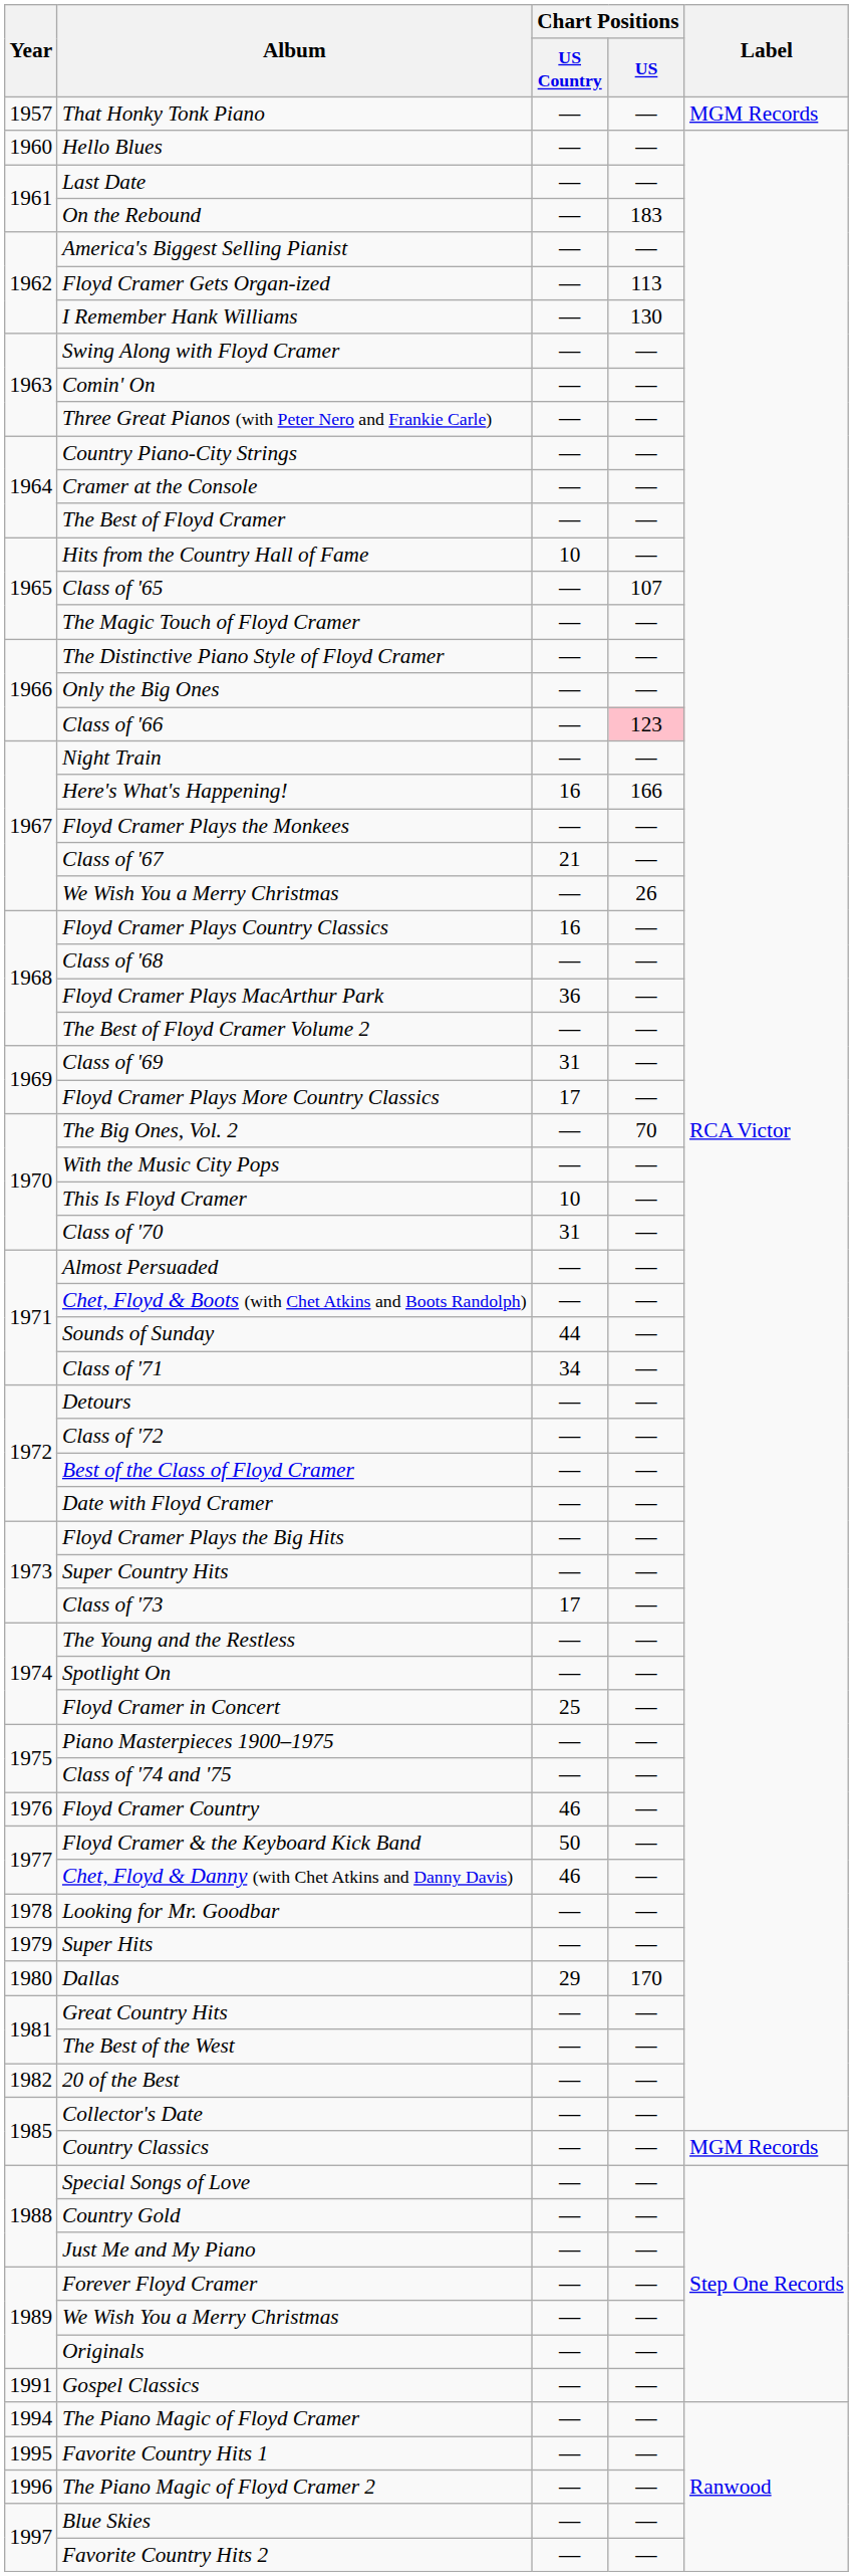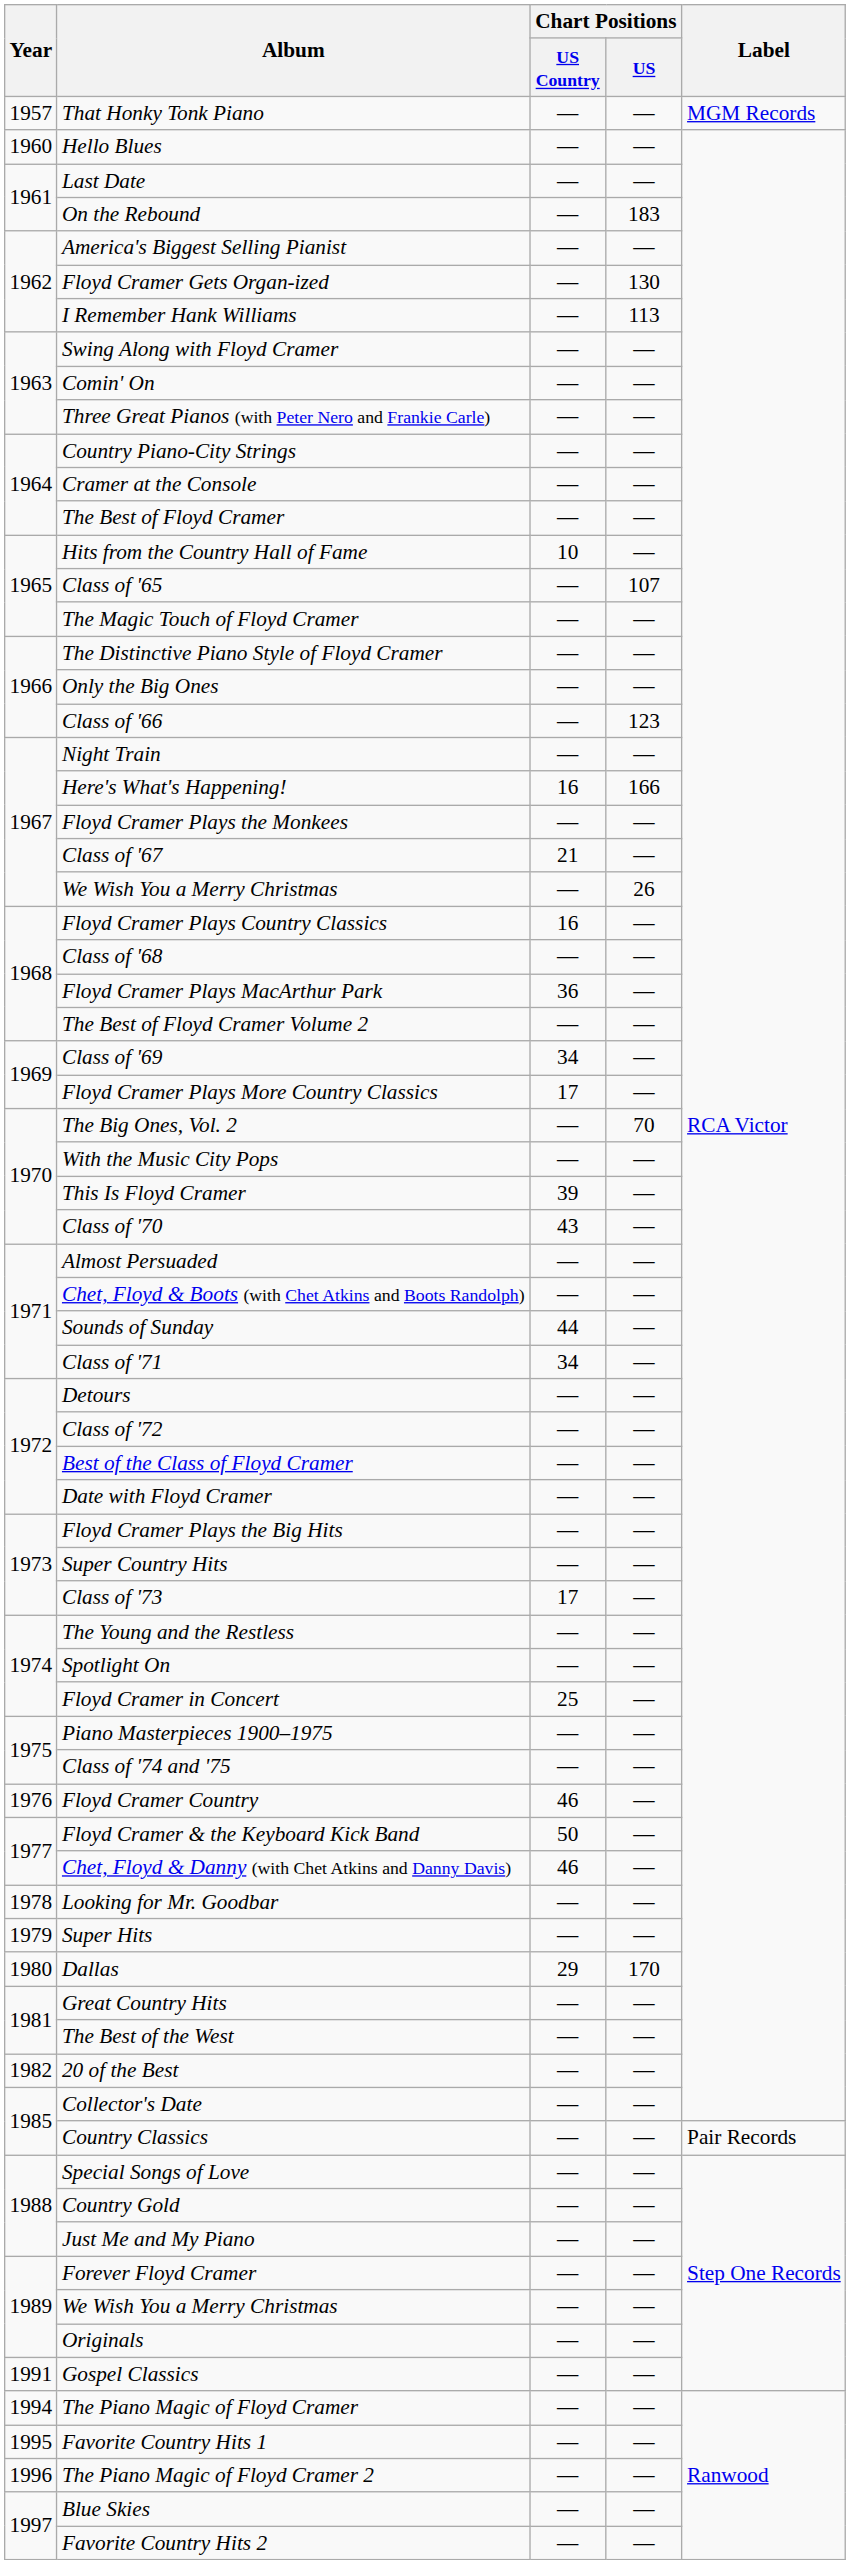 <table class="wikitable">
 <tr>
 <th rowspan="2">Year</th>
 <th rowspan="2">Album</th>
 <th colspan="2">Chart Positions</th>
 <th rowspan="2">Label</th>
 </tr>
 <tr>
 <th style="width:50px;"><small><a href='#'>US Country</a></small></th>
 <th style="width:50px;"><small><a href='#'>US</a></small></th>
 </tr>
 <tr>
 <td>1957</td>
 <td><em>That Honky Tonk Piano</em></td>
 <td style="text-align:center;">—</td>
 <td style="text-align:center;">—</td>
 <td><a href='#'>MGM Records</a></td>
 </tr>
 <tr>
 <td>1960</td>
 <td><em>Hello Blues</em></td>
 <td style="text-align:center;">—</td>
 <td style="text-align:center;">—</td>
 <td rowspan="59"><a href='#'>RCA Victor</a></td>
 </tr>
 <tr>
 <td rowspan="2">1961</td>
 <td><em>Last Date</em></td>
 <td style="text-align:center;">—</td>
 <td style="text-align:center;">—</td>
 </tr>
 <tr>
 <td><em>On the Rebound</em></td>
 <td style="text-align:center;">—</td>
 <td style="text-align:center;">183</td>
 </tr>
 <tr>
 <td rowspan="3">1962</td>
 <td><em>America's Biggest Selling Pianist</em></td>
 <td style="text-align:center;">—</td>
 <td style="text-align:center;">—</td>
 </tr>
 <tr>
 <td><em>Floyd Cramer Gets Organ-ized</em></td>
 <td style="text-align:center;">—</td>
-<td style="text-align:center;">113</td>
+<td style="text-align:center;">130</td>
 </tr>
 <tr>
 <td><em>I Remember Hank Williams</em></td>
 <td style="text-align:center;">—</td>
-<td style="text-align:center;">130</td>
+<td style="text-align:center;">113</td>
 </tr>
 <tr>
 <td rowspan="3">1963</td>
 <td><em>Swing Along with Floyd Cramer</em></td>
 <td style="text-align:center;">—</td>
 <td style="text-align:center;">—</td>
 </tr>
 <tr>
 <td><em>Comin' On</em></td>
 <td style="text-align:center;">—</td>
 <td style="text-align:center;">—</td>
 </tr>
 <tr>
 <td><em>Three Great Pianos</em> <small>(with <a href='#'>Peter Nero</a> and <a href='#'>Frankie Carle</a>)</small></td>
 <td style="text-align:center;">—</td>
 <td style="text-align:center;">—</td>
 </tr>
 <tr>
 <td rowspan="3">1964</td>
 <td><em>Country Piano-City Strings</em></td>
 <td style="text-align:center;">—</td>
 <td style="text-align:center;">—</td>
 </tr>
 <tr>
 <td><em>Cramer at the Console</em></td>
 <td style="text-align:center;">—</td>
 <td style="text-align:center;">—</td>
 </tr>
 <tr>
 <td><em>The Best of Floyd Cramer</em></td>
 <td style="text-align:center;">—</td>
 <td style="text-align:center;">—</td>
 </tr>
 <tr>
 <td rowspan="3">1965</td>
 <td><em>Hits from the Country Hall of Fame</em></td>
 <td style="text-align:center;">10</td>
 <td style="text-align:center;">—</td>
 </tr>
 <tr>
 <td><em>Class of '65</em></td>
 <td style="text-align:center;">—</td>
 <td style="text-align:center;">107</td>
 </tr>
 <tr>
 <td><em>The Magic Touch of Floyd Cramer</em></td>
 <td style="text-align:center;">—</td>
 <td style="text-align:center;">—</td>
 </tr>
 <tr>
 <td rowspan="3">1966</td>
 <td><em>The Distinctive Piano Style of Floyd Cramer</em></td>
 <td style="text-align:center;">—</td>
 <td style="text-align:center;">—</td>
 </tr>
 <tr>
 <td><em>Only the Big Ones</em></td>
 <td style="text-align:center;">—</td>
 <td style="text-align:center;">—</td>
 </tr>
 <tr>
 <td><em>Class of '66</em></td>
 <td style="text-align:center;">—</td>
-<td style="background: pink; text-align:center;">123</td>
+<td style="text-align:center;">123</td>
 </tr>
 <tr>
 <td rowspan="5">1967</td>
 <td><em>Night Train</em></td>
 <td style="text-align:center;">—</td>
 <td style="text-align:center;">—</td>
 </tr>
 <tr>
 <td><em>Here's What's Happening!</em></td>
 <td style="text-align:center;">16</td>
 <td style="text-align:center;">166</td>
 </tr>
 <tr>
 <td><em>Floyd Cramer Plays the Monkees</em></td>
 <td style="text-align:center;">—</td>
 <td style="text-align:center;">—</td>
 </tr>
 <tr>
 <td><em>Class of '67</em></td>
 <td style="text-align:center;">21</td>
 <td style="text-align:center;">—</td>
 </tr>
 <tr>
 <td><em>We Wish You a Merry Christmas</em></td>
 <td style="text-align:center;">—</td>
 <td style="text-align:center;">26</td>
 </tr>
 <tr>
 <td rowspan="4">1968</td>
 <td><em>Floyd Cramer Plays Country Classics</em></td>
 <td style="text-align:center;">16</td>
 <td style="text-align:center;">—</td>
 </tr>
 <tr>
 <td><em>Class of '68</em></td>
 <td style="text-align:center;">—</td>
 <td style="text-align:center;">—</td>
 </tr>
 <tr>
 <td><em>Floyd Cramer Plays MacArthur Park</em></td>
 <td style="text-align:center;">36</td>
 <td style="text-align:center;">—</td>
 </tr>
 <tr>
 <td><em>The Best of Floyd Cramer Volume 2</em></td>
 <td style="text-align:center;">—</td>
 <td style="text-align:center;">—</td>
 </tr>
 <tr>
 <td rowspan="2">1969</td>
 <td><em>Class of '69</em></td>
-<td style="text-align:center;">31</td>
+<td style="text-align:center;">34</td>
 <td style="text-align:center;">—</td>
 </tr>
 <tr>
 <td><em>Floyd Cramer Plays More Country Classics</em></td>
 <td style="text-align:center;">17</td>
 <td style="text-align:center;">—</td>
 </tr>
 <tr>
 <td rowspan="4">1970</td>
 <td><em>The Big Ones, Vol. 2</em></td>
 <td style="text-align:center;">—</td>
 <td style="text-align:center;">70</td>
 </tr>
 <tr>
 <td><em>With the Music City Pops</em></td>
 <td style="text-align:center;">—</td>
 <td style="text-align:center;">—</td>
 </tr>
 <tr>
 <td><em>This Is Floyd Cramer</em></td>
-<td style="text-align:center;">10</td>
+<td style="text-align:center;">39</td>
 <td style="text-align:center;">—</td>
 </tr>
 <tr>
 <td><em>Class of '70</em></td>
-<td style="text-align:center;">31</td>
+<td style="text-align:center;">43</td>
 <td style="text-align:center;">—</td>
 </tr>
 <tr>
 <td rowspan="4">1971</td>
 <td><em>Almost Persuaded</em></td>
 <td style="text-align:center;">—</td>
 <td style="text-align:center;">—</td>
 </tr>
 <tr>
 <td><em><a href='#'>Chet, Floyd & Boots</a></em> <small>(with <a href='#'>Chet Atkins</a> and <a href='#'>Boots Randolph</a>)</small></td>
 <td style="text-align:center;">—</td>
 <td style="text-align:center;">—</td>
 </tr>
 <tr>
 <td><em>Sounds of Sunday</em></td>
 <td style="text-align:center;">44</td>
 <td style="text-align:center;">—</td>
 </tr>
 <tr>
 <td><em>Class of '71</em></td>
 <td style="text-align:center;">34</td>
 <td style="text-align:center;">—</td>
 </tr>
 <tr>
 <td rowspan="4">1972</td>
 <td><em>Detours</em></td>
 <td style="text-align:center;">—</td>
 <td style="text-align:center;">—</td>
 </tr>
 <tr>
 <td><em>Class of '72</em></td>
 <td style="text-align:center;">—</td>
 <td style="text-align:center;">—</td>
 </tr>
 <tr>
 <td><em><a href='#'>Best of the Class of Floyd Cramer</a></em></td>
 <td style="text-align:center;">—</td>
 <td style="text-align:center;">—</td>
 </tr>
 <tr>
 <td><em>Date with Floyd Cramer</em></td>
 <td style="text-align:center;">—</td>
 <td style="text-align:center;">—</td>
 </tr>
 <tr>
 <td rowspan="3">1973</td>
 <td><em>Floyd Cramer Plays the Big Hits</em></td>
 <td style="text-align:center;">—</td>
 <td style="text-align:center;">—</td>
 </tr>
 <tr>
 <td><em>Super Country Hits</em></td>
 <td style="text-align:center;">—</td>
 <td style="text-align:center;">—</td>
 </tr>
 <tr>
 <td><em>Class of '73</em></td>
 <td style="text-align:center;">17</td>
 <td style="text-align:center;">—</td>
 </tr>
 <tr>
 <td rowspan="3">1974</td>
 <td><em>The Young and the Restless</em></td>
 <td style="text-align:center;">—</td>
 <td style="text-align:center;">—</td>
 </tr>
 <tr>
 <td><em>Spotlight On</em></td>
 <td style="text-align:center;">—</td>
 <td style="text-align:center;">—</td>
 </tr>
 <tr>
 <td><em>Floyd Cramer in Concert</em></td>
 <td style="text-align:center;">25</td>
 <td style="text-align:center;">—</td>
 </tr>
 <tr>
 <td rowspan="2">1975</td>
 <td><em>Piano Masterpieces 1900–1975</em></td>
 <td style="text-align:center;">—</td>
 <td style="text-align:center;">—</td>
 </tr>
 <tr>
 <td><em>Class of '74 and '75</em></td>
 <td style="text-align:center;">—</td>
 <td style="text-align:center;">—</td>
 </tr>
 <tr>
 <td>1976</td>
 <td><em>Floyd Cramer Country</em></td>
 <td style="text-align:center;">46</td>
 <td style="text-align:center;">—</td>
 </tr>
 <tr>
 <td rowspan="2">1977</td>
 <td><em>Floyd Cramer & the Keyboard Kick Band</em></td>
 <td style="text-align:center;">50</td>
 <td style="text-align:center;">—</td>
 </tr>
 <tr>
 <td><em><a href='#'>Chet, Floyd & Danny</a></em> <small>(with Chet Atkins and <a href='#'>Danny Davis</a>)</small></td>
 <td style="text-align:center;">46</td>
 <td style="text-align:center;">—</td>
 </tr>
 <tr>
 <td>1978</td>
 <td><em>Looking for Mr. Goodbar</em></td>
 <td style="text-align:center;">—</td>
 <td style="text-align:center;">—</td>
 </tr>
 <tr>
 <td>1979</td>
 <td><em>Super Hits</em></td>
 <td style="text-align:center;">—</td>
 <td style="text-align:center;">—</td>
 </tr>
 <tr>
 <td>1980</td>
 <td><em>Dallas</em></td>
 <td style="text-align:center;">29</td>
 <td style="text-align:center;">170</td>
 </tr>
 <tr>
 <td rowspan="2">1981</td>
 <td><em>Great Country Hits</em></td>
 <td style="text-align:center;">—</td>
 <td style="text-align:center;">—</td>
 </tr>
 <tr>
 <td><em>The Best of the West</em></td>
 <td style="text-align:center;">—</td>
 <td style="text-align:center;">—</td>
 </tr>
 <tr>
 <td>1982</td>
 <td><em>20 of the Best</em></td>
 <td style="text-align:center;">—</td>
 <td style="text-align:center;">—</td>
 </tr>
 <tr>
 <td rowspan="2">1985</td>
 <td><em>Collector's Date</em></td>
 <td style="text-align:center;">—</td>
 <td style="text-align:center;">—</td>
 </tr>
 <tr>
 <td><em>Country Classics</em></td>
 <td style="text-align:center;">—</td>
 <td style="text-align:center;">—</td>
-<td><a href='#'>MGM Records</a></td>
+<td>Pair Records</td>
 </tr>
 <tr>
 <td rowspan="3">1988</td>
 <td><em>Special Songs of Love</em></td>
 <td style="text-align:center;">—</td>
 <td style="text-align:center;">—</td>
 <td rowspan="7"><a href='#'>Step One Records</a></td>
 </tr>
 <tr>
 <td><em>Country Gold</em></td>
 <td style="text-align:center;">—</td>
 <td style="text-align:center;">—</td>
 </tr>
 <tr>
 <td><em>Just Me and My Piano</em></td>
 <td style="text-align:center;">—</td>
 <td style="text-align:center;">—</td>
 </tr>
 <tr>
 <td rowspan="3">1989</td>
 <td><em>Forever Floyd Cramer</em></td>
 <td style="text-align:center;">—</td>
 <td style="text-align:center;">—</td>
 </tr>
 <tr>
 <td><em>We Wish You a Merry Christmas</em></td>
 <td style="text-align:center;">—</td>
 <td style="text-align:center;">—</td>
 </tr>
 <tr>
 <td><em>Originals</em></td>
 <td style="text-align:center;">—</td>
 <td style="text-align:center;">—</td>
 </tr>
 <tr>
 <td>1991</td>
 <td><em>Gospel Classics</em></td>
 <td style="text-align:center;">—</td>
 <td style="text-align:center;">—</td>
 </tr>
 <tr>
 <td>1994</td>
 <td><em>The Piano Magic of Floyd Cramer</em></td>
 <td style="text-align:center;">—</td>
 <td style="text-align:center;">—</td>
 <td rowspan="5"><a href='#'>Ranwood</a></td>
 </tr>
 <tr>
 <td>1995</td>
 <td><em>Favorite Country Hits 1</em></td>
 <td style="text-align:center;">—</td>
 <td style="text-align:center;">—</td>
 </tr>
 <tr>
 <td>1996</td>
 <td><em>The Piano Magic of Floyd Cramer 2</em></td>
 <td style="text-align:center;">—</td>
 <td style="text-align:center;">—</td>
 </tr>
 <tr>
 <td rowspan="2">1997</td>
 <td><em>Blue Skies</em></td>
 <td style="text-align:center;">—</td>
 <td style="text-align:center;">—</td>
 </tr>
 <tr>
 <td><em>Favorite Country Hits 2</em></td>
 <td style="text-align:center;">—</td>
 <td style="text-align:center;">—</td>
 </tr>
 </table>
